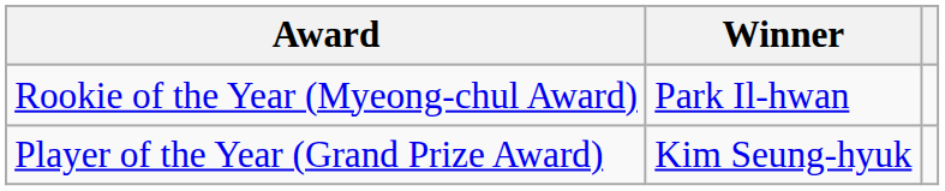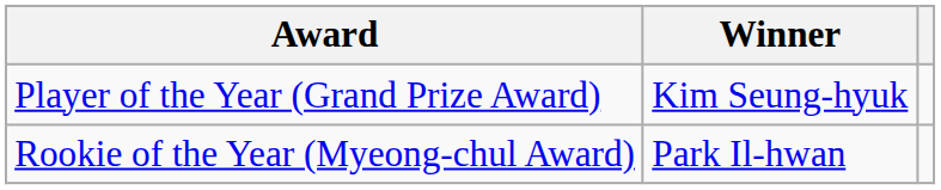 <table class="wikitable">
 <tr>
 <th>Award</th>
 <th>Winner</th>
 <th></th>
 </tr>
 <tr>
+<td><a href='#'>Player of the Year (Grand Prize Award)</a></td>
+<td> <a href='#'>Kim Seung-hyuk</a></td>
+<td></td>
+</tr>
+<tr>
 <td><a href='#'>Rookie of the Year (Myeong-chul Award)</a></td>
 <td> <a href='#'>Park Il-hwan</a></td>
 <td></td>
 </tr>
-<tr>
-<td><a href='#'>Player of the Year (Grand Prize Award)</a></td>
-<td> <a href='#'>Kim Seung-hyuk</a></td>
-<td></td>
-</tr>
 </table>
